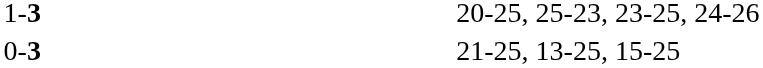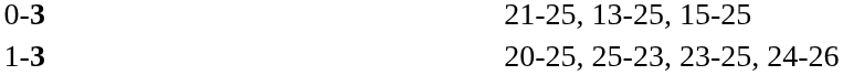 <table>
 <tr>
 <th width=200></th>
 <th width=80></th>
 <th width=200></th>
 <th width=220></th>
 </tr>
 <tr>
 <td align=right></td>
+<td align=center>0-<strong>3</strong></td>
+<td><strong></strong></td>
+<td>21-25, 13-25, 15-25</td>
+</tr>
+<tr>
+<td align=right></td>
 <td align=center>1-<strong>3</strong></td>
 <td><strong></strong></td>
 <td>20-25, 25-23, 23-25, 24-26</td>
 </tr>
-<tr>
-<td align=right></td>
-<td align=center>0-<strong>3</strong></td>
-<td><strong></strong></td>
-<td>21-25, 13-25, 15-25</td>
-</tr>
 </table>
